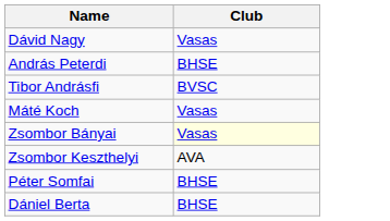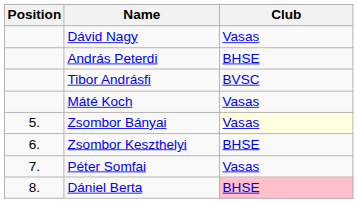 <table class="wikitable">
 <tr>
+<th width="20">Position</th>
 <th width="175">Name</th>
 <th width="150">Club</th>
 </tr>
 <tr>
+<td align="center"></td>
 <td><a href='#'>Dávid Nagy</a></td>
 <td> <a href='#'>Vasas</a></td>
 </tr>
 <tr>
+<td align="center"></td>
 <td><a href='#'>András Peterdi</a></td>
 <td> <a href='#'>BHSE</a></td>
 </tr>
 <tr>
+<td align="center"></td>
 <td><a href='#'>Tibor Andrásfi</a></td>
 <td> <a href='#'>BVSC</a></td>
 </tr>
 <tr>
+<td align="center"></td>
 <td><a href='#'>Máté Koch</a></td>
 <td> <a href='#'>Vasas</a></td>
 </tr>
 <tr>
+<td align="center">5.</td>
 <td><a href='#'>Zsombor Bányai</a></td>
 <td style="background: lightyellow;"> <a href='#'>Vasas</a></td>
 </tr>
 <tr>
+<td align="center">6.</td>
 <td><a href='#'>Zsombor Keszthelyi</a></td>
-<td> AVA</td>
-</tr>
-<tr>
-<td><a href='#'>Péter Somfai</a></td>
 <td> <a href='#'>BHSE</a></td>
 </tr>
 <tr>
+<td align="center">7.</td>
+<td><a href='#'>Péter Somfai</a></td>
+<td> <a href='#'>Vasas</a></td>
+</tr>
+<tr>
+<td align="center">8.</td>
 <td><a href='#'>Dániel Berta</a></td>
-<td> <a href='#'>BHSE</a></td>
+<td style="background: pink;"> <a href='#'>BHSE</a></td>
 </tr>
 </table>
